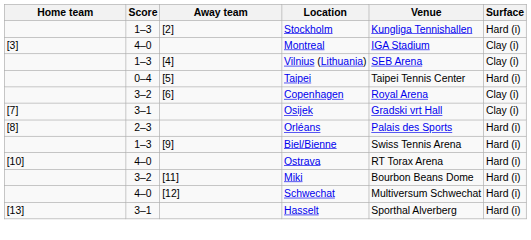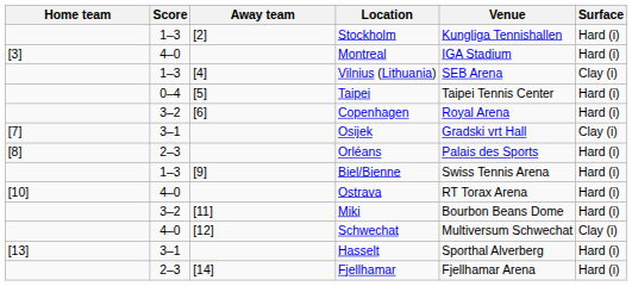 <table class="wikitable nowrap">
 <tr>
 <th width=180>Home team</th>
 <th>Score</th>
 <th width=180>Away team</th>
 <th>Location</th>
 <th>Venue</th>
 <th>Surface</th>
 </tr>
 <tr>
 <td></td>
 <td align=center>1–3</td>
 <td><strong></strong> [2]</td>
 <td><a href='#'>Stockholm</a></td>
 <td><a href='#'>Kungliga Tennishallen</a></td>
 <td>Hard (i)</td>
 </tr>
 <tr>
 <td> [3]</td>
 <td align=center>4–0</td>
 <td><strong></strong></td>
 <td><a href='#'>Montreal</a></td>
 <td><a href='#'>IGA Stadium</a></td>
-<td>Clay (i)</td>
+<td>Hard (i)</td>
 </tr>
 <tr>
 <td></td>
 <td align=center>1–3</td>
 <td><strong></strong> [4]</td>
 <td><a href='#'>Vilnius</a> (<a href='#'>Lithuania</a>)</td>
 <td><a href='#'>SEB Arena</a></td>
 <td>Clay (i)</td>
 </tr>
 <tr>
 <td></td>
 <td align=center>0–4</td>
 <td><strong></strong> [5]</td>
 <td><a href='#'>Taipei</a></td>
 <td>Taipei Tennis Center</td>
 <td>Hard (i)</td>
 </tr>
 <tr>
 <td><strong></strong></td>
 <td align=center>3–2</td>
 <td> [6]</td>
 <td><a href='#'>Copenhagen</a></td>
 <td><a href='#'>Royal Arena</a></td>
-<td>Clay (i)</td>
+<td>Hard (i)</td>
 </tr>
 <tr>
 <td><strong></strong> [7]</td>
 <td align=center>3–1</td>
 <td></td>
 <td><a href='#'>Osijek</a></td>
 <td><a href='#'>Gradski vrt Hall</a></td>
 <td>Clay (i)</td>
 </tr>
 <tr>
 <td><strong></strong> [8]</td>
 <td align=center>2–3</td>
 <td></td>
 <td><a href='#'>Orléans</a></td>
 <td><a href='#'>Palais des Sports</a></td>
 <td>Hard (i)</td>
 </tr>
 <tr>
 <td></td>
 <td align=center>1–3</td>
 <td><strong></strong> [9]</td>
 <td><a href='#'>Biel/Bienne</a></td>
 <td>Swiss Tennis Arena</td>
 <td>Hard (i)</td>
 </tr>
 <tr>
 <td><strong></strong> [10]</td>
 <td align=center>4–0</td>
 <td></td>
 <td><a href='#'>Ostrava</a></td>
 <td>RT Torax Arena</td>
 <td>Hard (i)</td>
 </tr>
 <tr>
 <td><strong></strong></td>
 <td align=center>3–2</td>
 <td> [11]</td>
 <td><a href='#'>Miki</a></td>
 <td>Bourbon Beans Dome</td>
 <td>Hard (i)</td>
 </tr>
 <tr>
 <td><strong></strong></td>
 <td align=center>4–0</td>
 <td> [12]</td>
 <td><a href='#'>Schwechat</a></td>
 <td>Multiversum Schwechat</td>
-<td>Hard (i)</td>
+<td>Clay (i)</td>
 </tr>
 <tr>
 <td><strong></strong> [13]</td>
 <td align=center>3–1</td>
 <td></td>
 <td><a href='#'>Hasselt</a></td>
 <td>Sporthal Alverberg</td>
 <td>Hard (i)</td>
 </tr>
+<tr>
+<td></td>
+<td align=center>2–3</td>
+<td><strong></strong> [14]</td>
+<td><a href='#'>Fjellhamar</a></td>
+<td>Fjellhamar Arena</td>
+<td>Hard (i)</td>
+</tr>
 </table>
